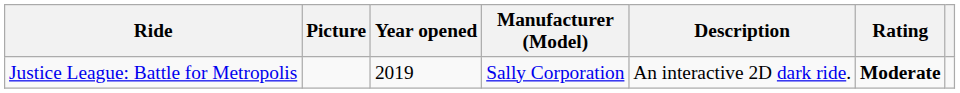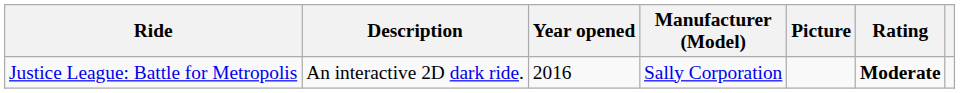 <table class="wikitable sortable">
 <tr>
 <th>Ride</th>
-<th>Picture</th>
+<th>Description</th>
 <th>Year opened</th>
 <th>Manufacturer<br>(Model)</th>
-<th>Description</th>
+<th>Picture</th>
 <th>Rating</th>
 <th></th>
 </tr>
 <tr>
 <td><a href='#'>Justice League: Battle for Metropolis</a></td>
+<td>An interactive 2D <a href='#'>dark ride</a>.</td>
+<td>2016</td>
+<td><a href='#'>Sally Corporation</a></td>
 <td></td>
-<td>2019</td>
-<td><a href='#'>Sally Corporation</a></td>
-<td>An interactive 2D <a href='#'>dark ride</a>.</td>
 <td><strong>Moderate</strong></td>
 <td></td>
 </tr>
 </table>
